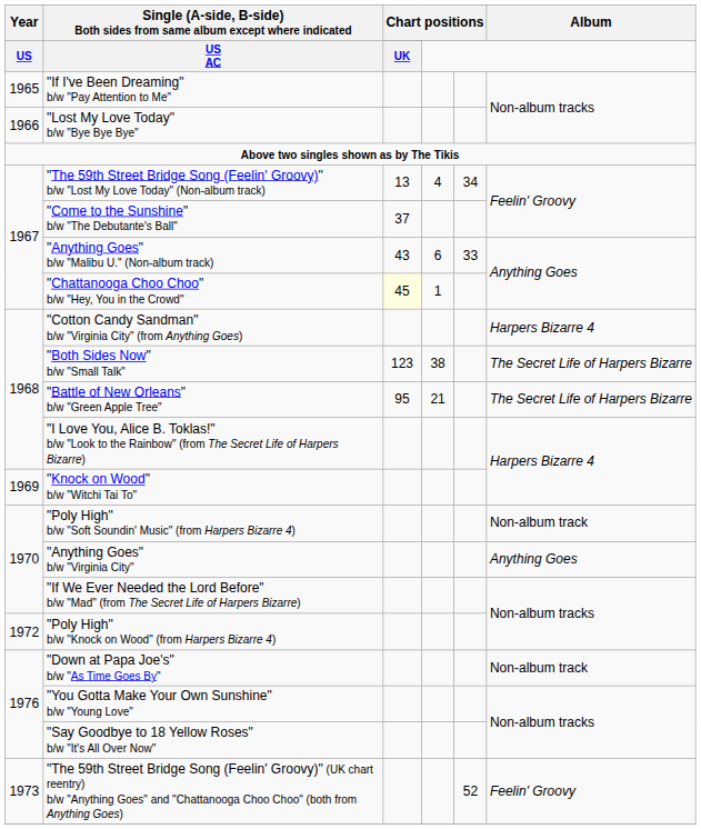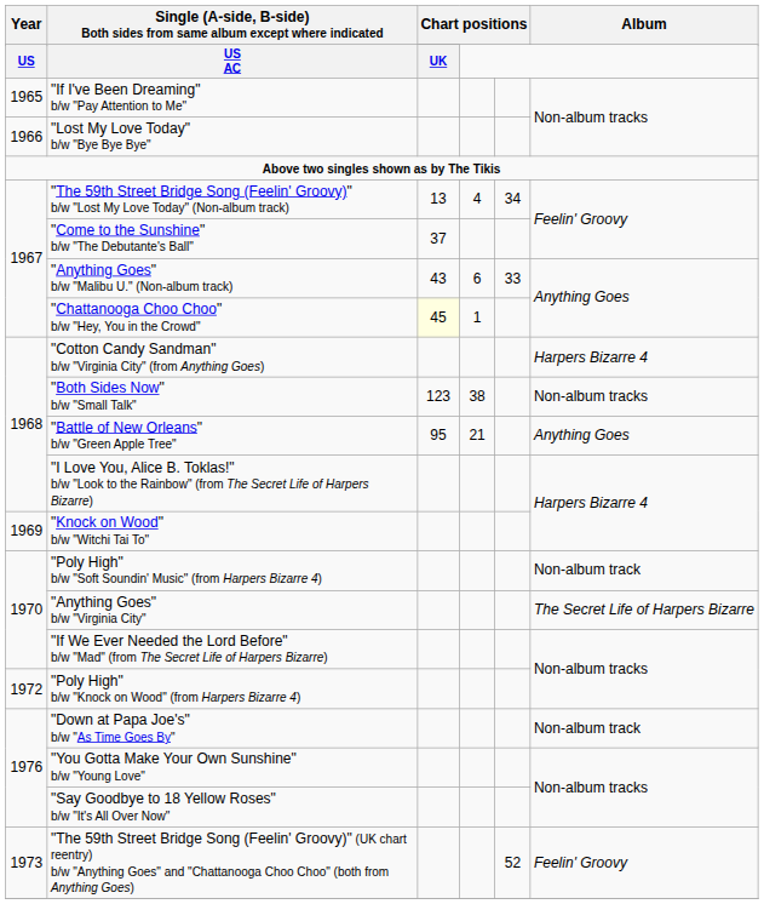 <table class="wikitable" style="text-align:center;">
 <tr>
 <th rowspan="2">Year</th>
 <th width="400" rowspan="2">Single (A-side, B-side)<br><small>Both sides from same album except where indicated</small></th>
 <th colspan="3">Chart positions</th>
 <th rowspan="2">Album</th>
 </tr>
 <tr>
 </tr>
 <tr style="font-size:smaller;">
 <th width="40"><a href='#'>US</a></th>
 <th width="40"><a href='#'>US<br>AC</a></th>
 <th width="40"><a href='#'>UK</a></th>
 </tr>
 <tr>
 <td>1965</td>
 <td align="left">"If I've Been Dreaming"<br><small>b/w "Pay Attention to Me" </small></td>
 <td align="center"></td>
 <td align="center"></td>
 <td align="center"></td>
 <td align="left" rowspan="2">Non-album tracks</td>
 </tr>
 <tr>
 <td>1966</td>
 <td align="left">"Lost My Love Today"<br><small>b/w "Bye Bye Bye" </small></td>
 <td align="center"></td>
 <td align="center"></td>
 <td align="center"></td>
 </tr>
 <tr>
 <td colspan="6" align="center"><small><strong>Above two singles shown as by The Tikis</strong></small></td>
 </tr>
 <tr>
 <td rowspan="4">1967</td>
 <td align="left">"<a href='#'>The 59th Street Bridge Song (Feelin' Groovy)</a>"<br><small>b/w "Lost My Love Today" (Non-album track)</small></td>
 <td align="center">13</td>
 <td align="center">4</td>
 <td align="center">34</td>
 <td align="left" rowspan="2"><em>Feelin' Groovy</em></td>
 </tr>
 <tr>
 <td align="left">"<a href='#'>Come to the Sunshine</a>"<br><small>b/w "The Debutante's Ball"</small></td>
 <td align="center">37</td>
 <td align="center"></td>
 <td align="center"></td>
 </tr>
 <tr>
 <td align="left">"<a href='#'>Anything Goes</a>"<br><small>b/w "Malibu U." (Non-album track)</small></td>
 <td align="center">43</td>
 <td align="center">6</td>
 <td align="center">33</td>
 <td align="left" rowspan="2"><em>Anything Goes</em></td>
 </tr>
 <tr>
 <td align="left">"<a href='#'>Chattanooga Choo Choo</a>"<br><small>b/w "Hey, You in the Crowd" </small></td>
 <td align="center" style="background: lightyellow;">45</td>
 <td align="center">1</td>
 <td align="center"></td>
 </tr>
 <tr>
 <td rowspan="4">1968</td>
 <td align="left">"Cotton Candy Sandman"<br><small>b/w "Virginia City" (from <em>Anything Goes</em>)</small></td>
 <td align="center"></td>
 <td align="center"></td>
 <td align="center"></td>
 <td align="left"><em>Harpers Bizarre 4</em></td>
 </tr>
 <tr>
 <td align="left">"<a href='#'>Both Sides Now</a>"<br><small>b/w "Small Talk" </small></td>
 <td align="center">123</td>
 <td align="center">38</td>
 <td align="center"></td>
-<td align="left"><em>The Secret Life of Harpers Bizarre</em></td>
+<td align="left">Non-album tracks</td>
 </tr>
 <tr>
 <td align="left">"<a href='#'>Battle of New Orleans</a>"<br><small>b/w "Green Apple Tree"</small></td>
 <td align="center">95</td>
 <td align="center">21</td>
 <td align="center"></td>
-<td align="left"><em>The Secret Life of Harpers Bizarre</em></td>
+<td align="left"><em>Anything Goes</em></td>
 </tr>
 <tr>
 <td align="left">"I Love You, Alice B. Toklas!"<br><small>b/w "Look to the Rainbow" (from <em>The Secret Life of Harpers Bizarre</em>)</small></td>
 <td align="center"></td>
 <td align="center"></td>
 <td align="center"></td>
 <td align="left" rowspan="2"><em>Harpers Bizarre 4</em></td>
 </tr>
 <tr>
 <td>1969</td>
 <td align="left">"<a href='#'>Knock on Wood</a>"<br><small>b/w "Witchi Tai To" </small></td>
 <td align="center"></td>
 <td align="center"></td>
 <td align="center"></td>
 </tr>
 <tr>
 <td rowspan="3">1970</td>
 <td align="left">"Poly High"<br><small>b/w "Soft Soundin' Music" (from <em>Harpers Bizarre 4</em>)</small></td>
 <td align="center"></td>
 <td align="center"></td>
 <td align="center"></td>
 <td align="left">Non-album track</td>
 </tr>
 <tr>
 <td align="left">"Anything Goes"<br><small>b/w "Virginia City"</small></td>
 <td align="center"></td>
 <td align="center"></td>
 <td align="center"></td>
-<td align="left"><em>Anything Goes</em></td>
+<td align="left"><em>The Secret Life of Harpers Bizarre</em></td>
 </tr>
 <tr>
 <td align="left">"If We Ever Needed the Lord Before"<br><small>b/w "Mad" (from <em>The Secret Life of Harpers Bizarre</em>)</small></td>
 <td align="center"></td>
 <td align="center"></td>
 <td align="center"></td>
 <td align="left" rowspan="2">Non-album tracks</td>
 </tr>
 <tr>
 <td>1972</td>
 <td align="left">"Poly High"<br><small>b/w "Knock on Wood" (from <em>Harpers Bizarre 4</em>)</small></td>
 <td align="center"></td>
 <td align="center"></td>
 <td align="center"></td>
 </tr>
 <tr>
 <td rowspan="3">1976</td>
 <td align="left">"Down at Papa Joe's"<br><small>b/w "<a href='#'>As Time Goes By</a>" </small></td>
 <td align="center"></td>
 <td align="center"></td>
 <td align="center"></td>
 <td align="left">Non-album track</td>
 </tr>
 <tr>
 <td align="left">"You Gotta Make Your Own Sunshine"<br><small>b/w "Young Love" </small></td>
 <td align="center"></td>
 <td align="center"></td>
 <td align="center"></td>
 <td align="left" rowspan="2">Non-album tracks</td>
 </tr>
 <tr>
 <td align="left">"Say Goodbye to 18 Yellow Roses"<br><small>b/w "It's All Over Now" </small></td>
 <td align="center"></td>
 <td align="center"></td>
 <td align="center"></td>
 </tr>
 <tr>
 <td>1973</td>
 <td align="left">"The 59th Street Bridge Song (Feelin' Groovy)"<small> (UK chart reentry)</small><br><small>b/w "Anything Goes" and "Chattanooga Choo Choo" (both from <em>Anything Goes</em>) </small></td>
 <td align="center"></td>
 <td align="center"></td>
 <td align="center">52</td>
 <td align="left"><em>Feelin' Groovy</em></td>
 </tr>
 <tr>
 </tr>
 </table>
